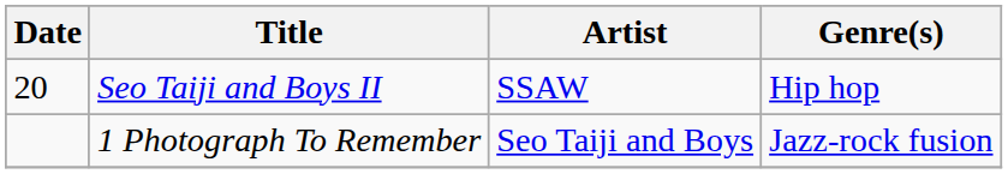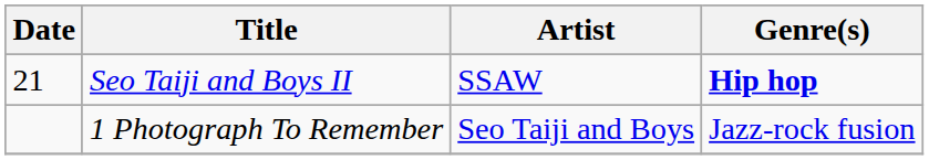 <table class="wikitable" style="text-align: left;">
 <tr>
 <th>Date</th>
 <th>Title</th>
 <th>Artist</th>
 <th>Genre(s)</th>
 </tr>
 <tr>
-<td>20</td>
+<td>21</td>
 <td><em><a href='#'>Seo Taiji and Boys II</a></em></td>
 <td><a href='#'>SSAW</a></td>
-<td><a href='#'>Hip hop</a></td>
+<td><strong><a href='#'>Hip hop</a></strong></td>
 </tr>
 <tr>
 <td></td>
 <td><em>1 Photograph To Remember</em></td>
 <td><a href='#'>Seo Taiji and Boys</a></td>
 <td><a href='#'>Jazz-rock fusion</a></td>
 </tr>
 <tr>
 </tr>
 </table>
